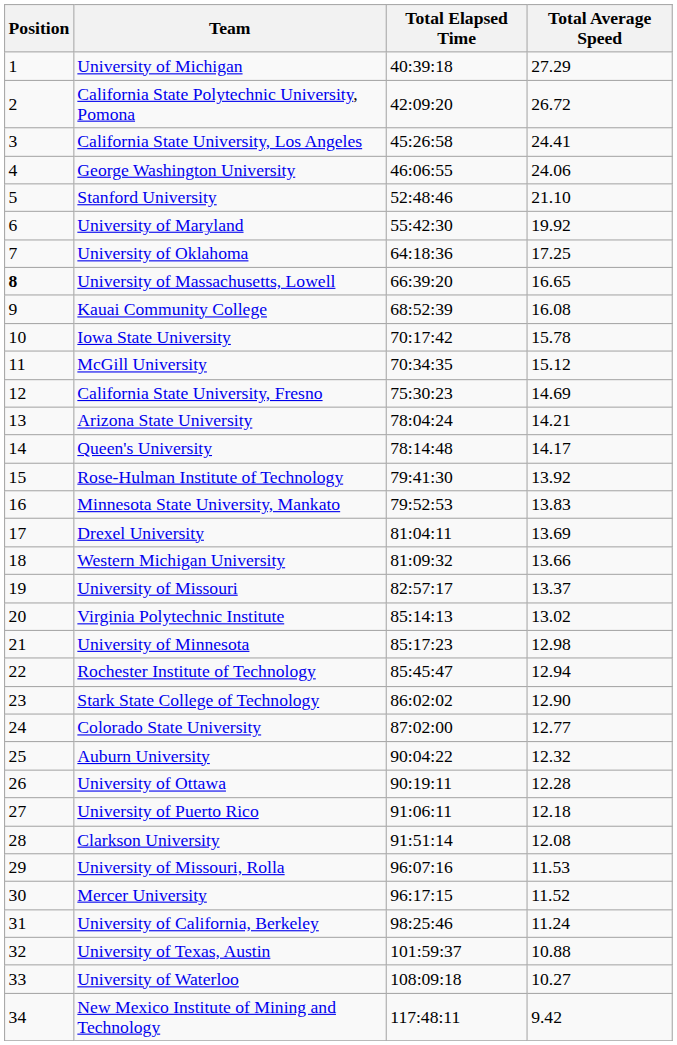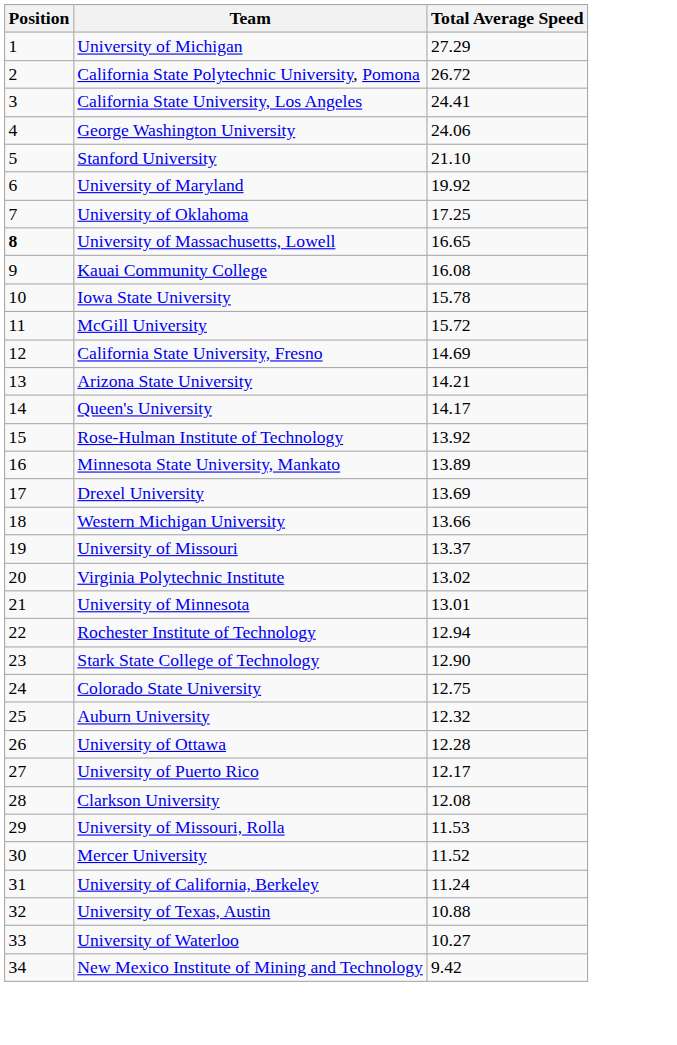 <table class="wikitable">
 <tr>
 <th>Position</th>
 <th>Team</th>
-<th>Total Elapsed Time</th>
 <th>Total Average Speed</th>
 </tr>
 <tr>
 <td>1</td>
 <td><a href='#'>University of Michigan</a></td>
-<td>40:39:18</td>
 <td>27.29</td>
 </tr>
 <tr>
 <td>2</td>
 <td><a href='#'>California State Polytechnic University</a>, <a href='#'>Pomona</a></td>
-<td>42:09:20</td>
 <td>26.72</td>
 </tr>
 <tr>
 <td>3</td>
 <td><a href='#'>California State University, Los Angeles</a></td>
-<td>45:26:58</td>
 <td>24.41</td>
 </tr>
 <tr>
 <td>4</td>
 <td><a href='#'>George Washington University</a></td>
-<td>46:06:55</td>
 <td>24.06</td>
 </tr>
 <tr>
 <td>5</td>
 <td><a href='#'>Stanford University</a></td>
-<td>52:48:46</td>
 <td>21.10</td>
 </tr>
 <tr>
 <td>6</td>
 <td><a href='#'>University of Maryland</a></td>
-<td>55:42:30</td>
 <td>19.92</td>
 </tr>
 <tr>
 <td>7</td>
 <td><a href='#'>University of Oklahoma</a></td>
-<td>64:18:36</td>
 <td>17.25</td>
 </tr>
 <tr>
 <td><strong>8</strong></td>
 <td><a href='#'>University of Massachusetts, Lowell</a></td>
-<td>66:39:20</td>
 <td>16.65</td>
 </tr>
 <tr>
 <td>9</td>
 <td><a href='#'>Kauai Community College</a></td>
-<td>68:52:39</td>
 <td>16.08</td>
 </tr>
 <tr>
 <td>10</td>
 <td><a href='#'>Iowa State University</a></td>
-<td>70:17:42</td>
 <td>15.78</td>
 </tr>
 <tr>
 <td>11</td>
 <td><a href='#'>McGill University</a></td>
-<td>70:34:35</td>
-<td>15.12</td>
+<td>15.72</td>
 </tr>
 <tr>
 <td>12</td>
 <td><a href='#'>California State University, Fresno</a></td>
-<td>75:30:23</td>
 <td>14.69</td>
 </tr>
 <tr>
 <td>13</td>
 <td><a href='#'>Arizona State University</a></td>
-<td>78:04:24</td>
 <td>14.21</td>
 </tr>
 <tr>
 <td>14</td>
 <td><a href='#'>Queen's University</a></td>
-<td>78:14:48</td>
 <td>14.17</td>
 </tr>
 <tr>
 <td>15</td>
 <td><a href='#'>Rose-Hulman Institute of Technology</a></td>
-<td>79:41:30</td>
 <td>13.92</td>
 </tr>
 <tr>
 <td>16</td>
 <td><a href='#'>Minnesota State University, Mankato</a></td>
-<td>79:52:53</td>
-<td>13.83</td>
+<td>13.89</td>
 </tr>
 <tr>
 <td>17</td>
 <td><a href='#'>Drexel University</a></td>
-<td>81:04:11</td>
 <td>13.69</td>
 </tr>
 <tr>
 <td>18</td>
 <td><a href='#'>Western Michigan University</a></td>
-<td>81:09:32</td>
 <td>13.66</td>
 </tr>
 <tr>
 <td>19</td>
 <td><a href='#'>University of Missouri</a></td>
-<td>82:57:17</td>
 <td>13.37</td>
 </tr>
 <tr>
 <td>20</td>
 <td><a href='#'>Virginia Polytechnic Institute</a></td>
-<td>85:14:13</td>
 <td>13.02</td>
 </tr>
 <tr>
 <td>21</td>
 <td><a href='#'>University of Minnesota</a></td>
-<td>85:17:23</td>
-<td>12.98</td>
+<td>13.01</td>
 </tr>
 <tr>
 <td>22</td>
 <td><a href='#'>Rochester Institute of Technology</a></td>
-<td>85:45:47</td>
 <td>12.94</td>
 </tr>
 <tr>
 <td>23</td>
 <td><a href='#'>Stark State College of Technology</a></td>
-<td>86:02:02</td>
 <td>12.90</td>
 </tr>
 <tr>
 <td>24</td>
 <td><a href='#'>Colorado State University</a></td>
-<td>87:02:00</td>
-<td>12.77</td>
+<td>12.75</td>
 </tr>
 <tr>
 <td>25</td>
 <td><a href='#'>Auburn University</a></td>
-<td>90:04:22</td>
 <td>12.32</td>
 </tr>
 <tr>
 <td>26</td>
 <td><a href='#'>University of Ottawa</a></td>
-<td>90:19:11</td>
 <td>12.28</td>
 </tr>
 <tr>
 <td>27</td>
 <td><a href='#'>University of Puerto Rico</a></td>
-<td>91:06:11</td>
-<td>12.18</td>
+<td>12.17</td>
 </tr>
 <tr>
 <td>28</td>
 <td><a href='#'>Clarkson University</a></td>
-<td>91:51:14</td>
 <td>12.08</td>
 </tr>
 <tr>
 <td>29</td>
 <td><a href='#'>University of Missouri, Rolla</a></td>
-<td>96:07:16</td>
 <td>11.53</td>
 </tr>
 <tr>
 <td>30</td>
 <td><a href='#'>Mercer University</a></td>
-<td>96:17:15</td>
 <td>11.52</td>
 </tr>
 <tr>
 <td>31</td>
 <td><a href='#'>University of California, Berkeley</a></td>
-<td>98:25:46</td>
 <td>11.24</td>
 </tr>
 <tr>
 <td>32</td>
 <td><a href='#'>University of Texas, Austin</a></td>
-<td>101:59:37</td>
 <td>10.88</td>
 </tr>
 <tr>
 <td>33</td>
 <td><a href='#'>University of Waterloo</a></td>
-<td>108:09:18</td>
 <td>10.27</td>
 </tr>
 <tr>
 <td>34</td>
 <td><a href='#'>New Mexico Institute of Mining and Technology</a></td>
-<td>117:48:11</td>
 <td>9.42</td>
 </tr>
 </table>
